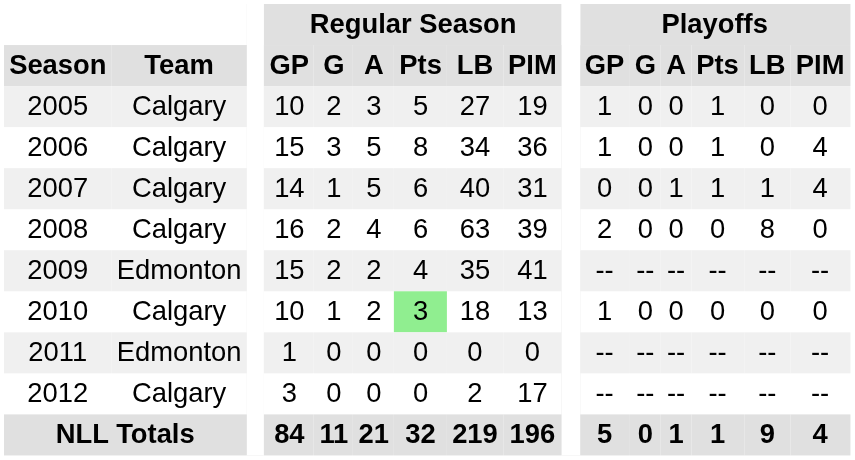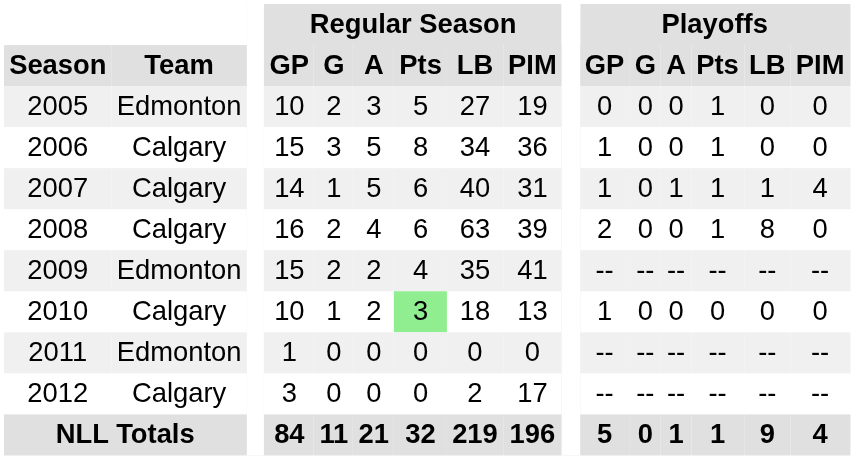 <table BORDER="0" CELLPADDING="3" CELLSPACING="0">
 <tr ALIGN="center" bgcolor="#e0e0e0">
 <th colspan="2" bgcolor="#ffffff"> </th>
 <th rowspan="99" bgcolor="#ffffff"> </th>
 <th colspan="6">Regular Season</th>
 <th rowspan="99" bgcolor="#ffffff"> </th>
 <th colspan="6">Playoffs</th>
 </tr>
 <tr ALIGN="center" bgcolor="#e0e0e0">
 <th>Season</th>
 <th>Team</th>
 <th>GP</th>
 <th>G</th>
 <th>A</th>
 <th>Pts</th>
 <th>LB</th>
 <th>PIM</th>
 <th>GP</th>
 <th>G</th>
 <th>A</th>
 <th>Pts</th>
 <th>LB</th>
 <th>PIM</th>
 </tr>
 <tr ALIGN="center" bgcolor="#f0f0f0">
 <td>2005</td>
-<td>Calgary</td>
+<td>Edmonton</td>
 <td>10</td>
 <td>2</td>
 <td>3</td>
 <td>5</td>
 <td>27</td>
 <td>19</td>
-<td>1</td>
+<td>0</td>
 <td>0</td>
 <td>0</td>
 <td>1</td>
 <td>0</td>
 <td>0</td>
 </tr>
 <tr ALIGN="center">
 <td>2006</td>
 <td>Calgary</td>
 <td>15</td>
 <td>3</td>
 <td>5</td>
 <td>8</td>
 <td>34</td>
 <td>36</td>
 <td>1</td>
 <td>0</td>
 <td>0</td>
 <td>1</td>
 <td>0</td>
-<td>4</td>
+<td>0</td>
 </tr>
 <tr ALIGN="center" bgcolor="#f0f0f0">
 <td>2007</td>
 <td>Calgary</td>
 <td>14</td>
 <td>1</td>
 <td>5</td>
 <td>6</td>
 <td>40</td>
 <td>31</td>
-<td>0</td>
+<td>1</td>
 <td>0</td>
 <td>1</td>
 <td>1</td>
 <td>1</td>
 <td>4</td>
 </tr>
 <tr ALIGN="center">
 <td>2008</td>
 <td>Calgary</td>
 <td>16</td>
 <td>2</td>
 <td>4</td>
 <td>6</td>
 <td>63</td>
 <td>39</td>
 <td>2</td>
 <td>0</td>
 <td>0</td>
-<td>0</td>
+<td>1</td>
 <td>8</td>
 <td>0</td>
 </tr>
 <tr ALIGN="center" bgcolor="#f0f0f0">
 <td>2009</td>
 <td>Edmonton</td>
 <td>15</td>
 <td>2</td>
 <td>2</td>
 <td>4</td>
 <td>35</td>
 <td>41</td>
 <td>--</td>
 <td>--</td>
 <td>--</td>
 <td>--</td>
 <td>--</td>
 <td>--</td>
 </tr>
 <tr ALIGN="center">
 <td>2010</td>
 <td>Calgary</td>
 <td>10</td>
 <td>1</td>
 <td>2</td>
 <td style="background: lightgreen;">3</td>
 <td>18</td>
 <td>13</td>
 <td>1</td>
 <td>0</td>
 <td>0</td>
 <td>0</td>
 <td>0</td>
 <td>0</td>
 </tr>
 <tr ALIGN="center" bgcolor="#f0f0f0">
 <td>2011</td>
 <td>Edmonton</td>
 <td>1</td>
 <td>0</td>
 <td>0</td>
 <td>0</td>
 <td>0</td>
 <td>0</td>
 <td>--</td>
 <td>--</td>
 <td>--</td>
 <td>--</td>
 <td>--</td>
 <td>--</td>
 </tr>
 <tr ALIGN="center">
 <td>2012</td>
 <td>Calgary</td>
 <td>3</td>
 <td>0</td>
 <td>0</td>
 <td>0</td>
 <td>2</td>
 <td>17</td>
 <td>--</td>
 <td>--</td>
 <td>--</td>
 <td>--</td>
 <td>--</td>
 <td>--</td>
 </tr>
 <tr ALIGN="center" bgcolor="#e0e0e0">
 <th colspan="2">NLL Totals</th>
 <th>84</th>
 <th>11</th>
 <th>21</th>
 <th>32</th>
 <th>219</th>
 <th>196</th>
 <th>5</th>
 <th>0</th>
 <th>1</th>
 <th>1</th>
 <th>9</th>
 <th>4</th>
 </tr>
 </table>
